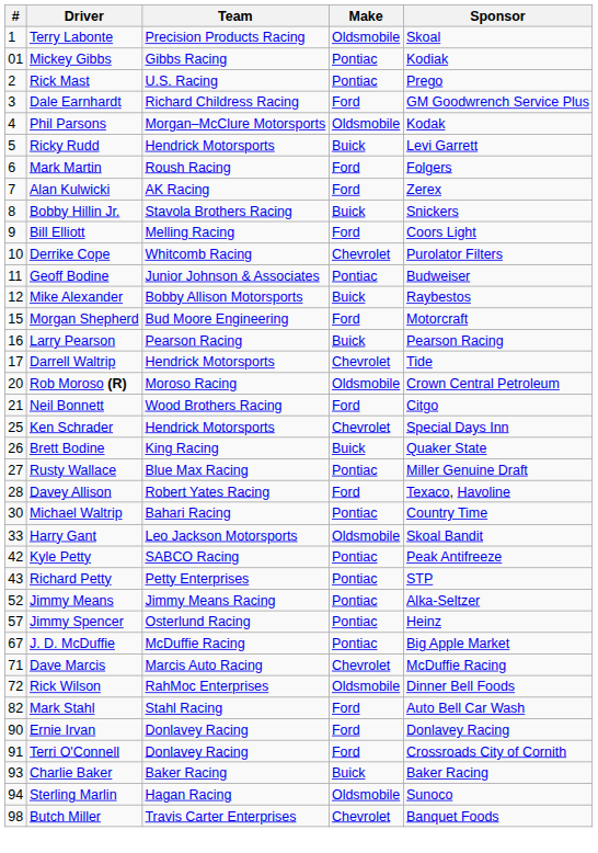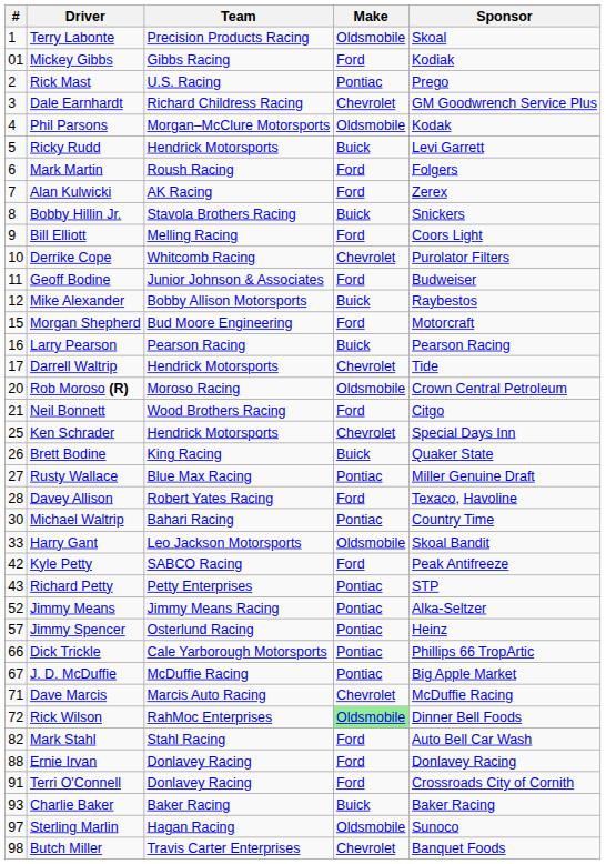 <table class="wikitable" style="font-size:95%">
 <tr>
 <th>#</th>
 <th>Driver</th>
 <th>Team</th>
 <th>Make</th>
 <th>Sponsor</th>
 </tr>
 <tr>
 <td>1</td>
 <td><a href='#'>Terry Labonte</a></td>
 <td><a href='#'>Precision Products Racing</a></td>
 <td><a href='#'>Oldsmobile</a></td>
 <td><a href='#'>Skoal</a></td>
 </tr>
 <tr>
 <td>01</td>
 <td><a href='#'>Mickey Gibbs</a></td>
 <td><a href='#'>Gibbs Racing</a></td>
-<td><a href='#'>Pontiac</a></td>
+<td><a href='#'>Ford</a></td>
 <td><a href='#'>Kodiak</a></td>
 </tr>
 <tr>
 <td>2</td>
 <td><a href='#'>Rick Mast</a></td>
 <td><a href='#'>U.S. Racing</a></td>
 <td><a href='#'>Pontiac</a></td>
 <td><a href='#'>Prego</a></td>
 </tr>
 <tr>
 <td>3</td>
 <td><a href='#'>Dale Earnhardt</a></td>
 <td><a href='#'>Richard Childress Racing</a></td>
-<td><a href='#'>Ford</a></td>
+<td><a href='#'>Chevrolet</a></td>
 <td><a href='#'>GM Goodwrench Service Plus</a></td>
 </tr>
 <tr>
 <td>4</td>
 <td><a href='#'>Phil Parsons</a></td>
 <td><a href='#'>Morgan–McClure Motorsports</a></td>
 <td><a href='#'>Oldsmobile</a></td>
 <td><a href='#'>Kodak</a></td>
 </tr>
 <tr>
 <td>5</td>
 <td><a href='#'>Ricky Rudd</a></td>
 <td><a href='#'>Hendrick Motorsports</a></td>
 <td><a href='#'>Buick</a></td>
 <td><a href='#'>Levi Garrett</a></td>
 </tr>
 <tr>
 <td>6</td>
 <td><a href='#'>Mark Martin</a></td>
 <td><a href='#'>Roush Racing</a></td>
 <td><a href='#'>Ford</a></td>
 <td><a href='#'>Folgers</a></td>
 </tr>
 <tr>
 <td>7</td>
 <td><a href='#'>Alan Kulwicki</a></td>
 <td><a href='#'>AK Racing</a></td>
 <td><a href='#'>Ford</a></td>
 <td><a href='#'>Zerex</a></td>
 </tr>
 <tr>
 <td>8</td>
 <td><a href='#'>Bobby Hillin Jr.</a></td>
 <td><a href='#'>Stavola Brothers Racing</a></td>
 <td><a href='#'>Buick</a></td>
 <td><a href='#'>Snickers</a></td>
 </tr>
 <tr>
 <td>9</td>
 <td><a href='#'>Bill Elliott</a></td>
 <td><a href='#'>Melling Racing</a></td>
 <td><a href='#'>Ford</a></td>
 <td><a href='#'>Coors Light</a></td>
 </tr>
 <tr>
 <td>10</td>
 <td><a href='#'>Derrike Cope</a></td>
 <td><a href='#'>Whitcomb Racing</a></td>
 <td><a href='#'>Chevrolet</a></td>
 <td><a href='#'>Purolator Filters</a></td>
 </tr>
 <tr>
 <td>11</td>
 <td><a href='#'>Geoff Bodine</a></td>
 <td><a href='#'>Junior Johnson & Associates</a></td>
-<td><a href='#'>Pontiac</a></td>
+<td><a href='#'>Ford</a></td>
 <td><a href='#'>Budweiser</a></td>
 </tr>
 <tr>
 <td>12</td>
 <td><a href='#'>Mike Alexander</a></td>
 <td><a href='#'>Bobby Allison Motorsports</a></td>
 <td><a href='#'>Buick</a></td>
 <td><a href='#'>Raybestos</a></td>
 </tr>
 <tr>
 <td>15</td>
 <td><a href='#'>Morgan Shepherd</a></td>
 <td><a href='#'>Bud Moore Engineering</a></td>
 <td><a href='#'>Ford</a></td>
 <td><a href='#'>Motorcraft</a></td>
 </tr>
 <tr>
 <td>16</td>
 <td><a href='#'>Larry Pearson</a></td>
 <td><a href='#'>Pearson Racing</a></td>
 <td><a href='#'>Buick</a></td>
 <td><a href='#'>Pearson Racing</a></td>
 </tr>
 <tr>
 <td>17</td>
 <td><a href='#'>Darrell Waltrip</a></td>
 <td><a href='#'>Hendrick Motorsports</a></td>
 <td><a href='#'>Chevrolet</a></td>
 <td><a href='#'>Tide</a></td>
 </tr>
 <tr>
 <td>20</td>
 <td><a href='#'>Rob Moroso</a> <strong>(R)</strong></td>
 <td><a href='#'>Moroso Racing</a></td>
 <td><a href='#'>Oldsmobile</a></td>
 <td><a href='#'>Crown Central Petroleum</a></td>
 </tr>
 <tr>
 <td>21</td>
 <td><a href='#'>Neil Bonnett</a></td>
 <td><a href='#'>Wood Brothers Racing</a></td>
 <td><a href='#'>Ford</a></td>
 <td><a href='#'>Citgo</a></td>
 </tr>
 <tr>
 <td>25</td>
 <td><a href='#'>Ken Schrader</a></td>
 <td><a href='#'>Hendrick Motorsports</a></td>
 <td><a href='#'>Chevrolet</a></td>
 <td><a href='#'>Special Days Inn</a></td>
 </tr>
 <tr>
 <td>26</td>
 <td><a href='#'>Brett Bodine</a></td>
 <td><a href='#'>King Racing</a></td>
 <td><a href='#'>Buick</a></td>
 <td><a href='#'>Quaker State</a></td>
 </tr>
 <tr>
 <td>27</td>
 <td><a href='#'>Rusty Wallace</a></td>
 <td><a href='#'>Blue Max Racing</a></td>
 <td><a href='#'>Pontiac</a></td>
 <td><a href='#'>Miller Genuine Draft</a></td>
 </tr>
 <tr>
 <td>28</td>
 <td><a href='#'>Davey Allison</a></td>
 <td><a href='#'>Robert Yates Racing</a></td>
 <td><a href='#'>Ford</a></td>
 <td><a href='#'>Texaco</a>, <a href='#'>Havoline</a></td>
 </tr>
 <tr>
 <td>30</td>
 <td><a href='#'>Michael Waltrip</a></td>
 <td><a href='#'>Bahari Racing</a></td>
 <td><a href='#'>Pontiac</a></td>
 <td><a href='#'>Country Time</a></td>
 </tr>
 <tr>
 <td>33</td>
 <td><a href='#'>Harry Gant</a></td>
 <td><a href='#'>Leo Jackson Motorsports</a></td>
 <td><a href='#'>Oldsmobile</a></td>
 <td><a href='#'>Skoal Bandit</a></td>
 </tr>
 <tr>
 <td>42</td>
 <td><a href='#'>Kyle Petty</a></td>
 <td><a href='#'>SABCO Racing</a></td>
-<td><a href='#'>Pontiac</a></td>
+<td><a href='#'>Ford</a></td>
 <td><a href='#'>Peak Antifreeze</a></td>
 </tr>
 <tr>
 <td>43</td>
 <td><a href='#'>Richard Petty</a></td>
 <td><a href='#'>Petty Enterprises</a></td>
 <td><a href='#'>Pontiac</a></td>
 <td><a href='#'>STP</a></td>
 </tr>
 <tr>
 <td>52</td>
 <td><a href='#'>Jimmy Means</a></td>
 <td><a href='#'>Jimmy Means Racing</a></td>
 <td><a href='#'>Pontiac</a></td>
 <td><a href='#'>Alka-Seltzer</a></td>
 </tr>
 <tr>
 <td>57</td>
 <td><a href='#'>Jimmy Spencer</a></td>
 <td><a href='#'>Osterlund Racing</a></td>
 <td><a href='#'>Pontiac</a></td>
 <td><a href='#'>Heinz</a></td>
 </tr>
 <tr>
+<td>66</td>
+<td><a href='#'>Dick Trickle</a></td>
+<td><a href='#'>Cale Yarborough Motorsports</a></td>
+<td><a href='#'>Pontiac</a></td>
+<td><a href='#'>Phillips 66 TropArtic</a></td>
+</tr>
+<tr>
 <td>67</td>
 <td><a href='#'>J. D. McDuffie</a></td>
 <td><a href='#'>McDuffie Racing</a></td>
 <td><a href='#'>Pontiac</a></td>
 <td><a href='#'>Big Apple Market</a></td>
 </tr>
 <tr>
 <td>71</td>
 <td><a href='#'>Dave Marcis</a></td>
 <td><a href='#'>Marcis Auto Racing</a></td>
 <td><a href='#'>Chevrolet</a></td>
 <td><a href='#'>McDuffie Racing</a></td>
 </tr>
 <tr>
 <td>72</td>
 <td><a href='#'>Rick Wilson</a></td>
 <td><a href='#'>RahMoc Enterprises</a></td>
-<td><a href='#'>Oldsmobile</a></td>
+<td style="background: lightgreen;"><a href='#'>Oldsmobile</a></td>
 <td><a href='#'>Dinner Bell Foods</a></td>
 </tr>
 <tr>
 <td>82</td>
 <td><a href='#'>Mark Stahl</a></td>
 <td><a href='#'>Stahl Racing</a></td>
 <td><a href='#'>Ford</a></td>
 <td><a href='#'>Auto Bell Car Wash</a></td>
 </tr>
 <tr>
-<td>90</td>
+<td>88</td>
 <td><a href='#'>Ernie Irvan</a></td>
 <td><a href='#'>Donlavey Racing</a></td>
 <td><a href='#'>Ford</a></td>
 <td><a href='#'>Donlavey Racing</a></td>
 </tr>
 <tr>
 <td>91</td>
 <td><a href='#'>Terri O'Connell</a></td>
 <td><a href='#'>Donlavey Racing</a></td>
 <td><a href='#'>Ford</a></td>
 <td><a href='#'>Crossroads City of Cornith</a></td>
 </tr>
 <tr>
 <td>93</td>
 <td><a href='#'>Charlie Baker</a></td>
 <td><a href='#'>Baker Racing</a></td>
 <td><a href='#'>Buick</a></td>
 <td><a href='#'>Baker Racing</a></td>
 </tr>
 <tr>
-<td>94</td>
+<td>97</td>
 <td><a href='#'>Sterling Marlin</a></td>
 <td><a href='#'>Hagan Racing</a></td>
 <td><a href='#'>Oldsmobile</a></td>
 <td><a href='#'>Sunoco</a></td>
 </tr>
 <tr>
 <td>98</td>
 <td><a href='#'>Butch Miller</a></td>
 <td><a href='#'>Travis Carter Enterprises</a></td>
 <td><a href='#'>Chevrolet</a></td>
 <td><a href='#'>Banquet Foods</a></td>
 </tr>
 </table>
